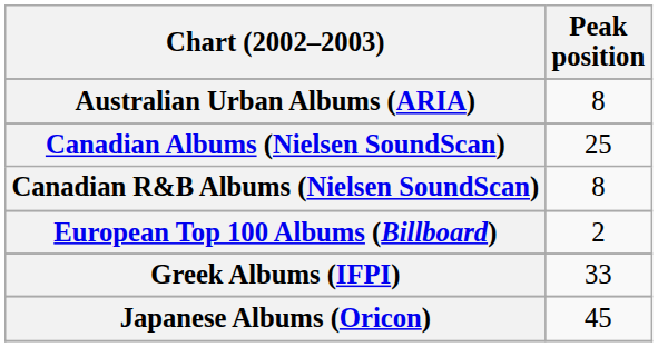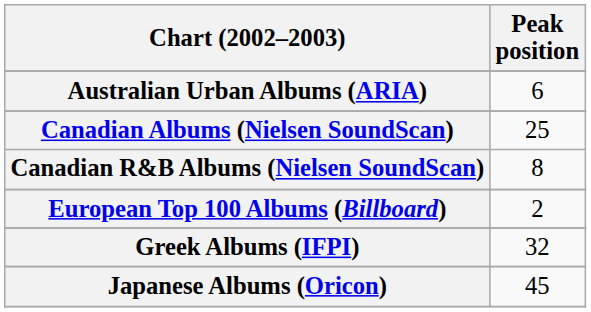 <table class="wikitable plainrowheaders sortable" style="text-align:center;">
 <tr>
 <th scope="col">Chart (2002–2003)</th>
 <th scope="col">Peak<br>position</th>
 </tr>
 <tr>
 </tr>
 <tr>
 <th scope="row">Australian Urban Albums (<a href='#'>ARIA</a>)</th>
-<td>8</td>
+<td>6</td>
 </tr>
 <tr>
 </tr>
 <tr>
 </tr>
 <tr>
 </tr>
 <tr>
 <th scope="row"><a href='#'>Canadian Albums</a> (<a href='#'>Nielsen SoundScan</a>)</th>
 <td>25</td>
 </tr>
 <tr>
 <th scope="row">Canadian R&B Albums (<a href='#'>Nielsen SoundScan</a>)</th>
 <td>8</td>
 </tr>
 <tr>
 </tr>
 <tr>
 </tr>
 <tr>
 <th scope="row"><a href='#'>European Top 100 Albums</a> (<em><a href='#'>Billboard</a></em>)</th>
 <td>2</td>
 </tr>
 <tr>
 </tr>
 <tr>
 </tr>
 <tr>
 </tr>
 <tr>
 <th scope="row">Greek Albums (<a href='#'>IFPI</a>)</th>
-<td style="text-align:center;">33</td>
+<td style="text-align:center;">32</td>
 </tr>
 <tr>
 </tr>
 <tr>
 <th scope="row">Japanese Albums (<a href='#'>Oricon</a>)</th>
 <td>45</td>
 </tr>
 <tr>
 </tr>
 <tr>
 </tr>
 <tr>
 </tr>
 <tr>
 </tr>
 <tr>
 </tr>
 <tr>
 </tr>
 <tr>
 </tr>
 <tr>
 </tr>
 <tr>
 </tr>
 <tr>
 </tr>
 </table>
